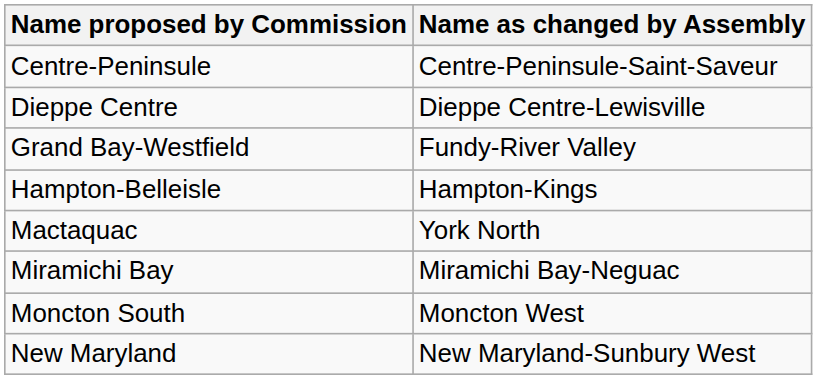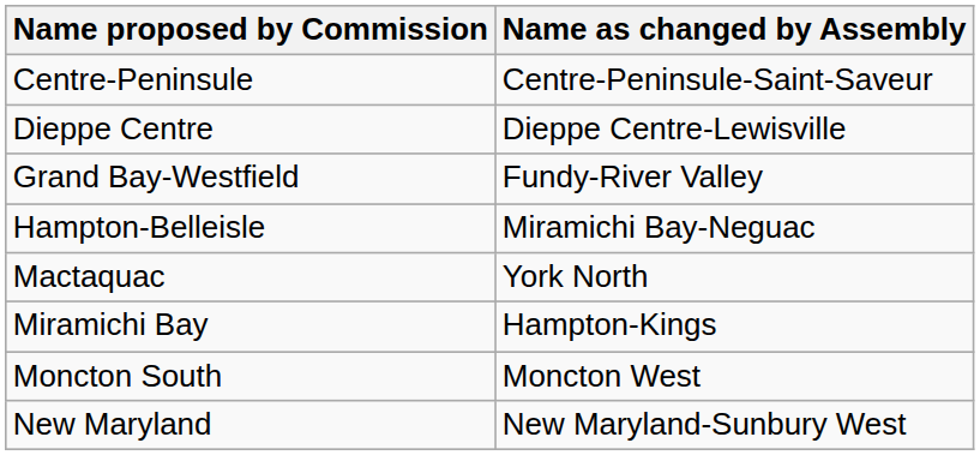 <table class="wikitable">
 <tr>
 <th>Name proposed by Commission</th>
 <th>Name as changed by Assembly</th>
 </tr>
 <tr>
 <td>Centre-Peninsule</td>
 <td>Centre-Peninsule-Saint-Saveur</td>
 </tr>
 <tr>
 <td>Dieppe Centre</td>
 <td>Dieppe Centre-Lewisville</td>
 </tr>
 <tr>
 <td>Grand Bay-Westfield</td>
 <td>Fundy-River Valley</td>
 </tr>
 <tr>
 <td>Hampton-Belleisle</td>
-<td>Hampton-Kings</td>
+<td>Miramichi Bay-Neguac</td>
 </tr>
 <tr>
 <td>Mactaquac</td>
 <td>York North</td>
 </tr>
 <tr>
 <td>Miramichi Bay</td>
-<td>Miramichi Bay-Neguac</td>
+<td>Hampton-Kings</td>
 </tr>
 <tr>
 <td>Moncton South</td>
 <td>Moncton West</td>
 </tr>
 <tr>
 <td>New Maryland</td>
 <td>New Maryland-Sunbury West</td>
 </tr>
 </table>
